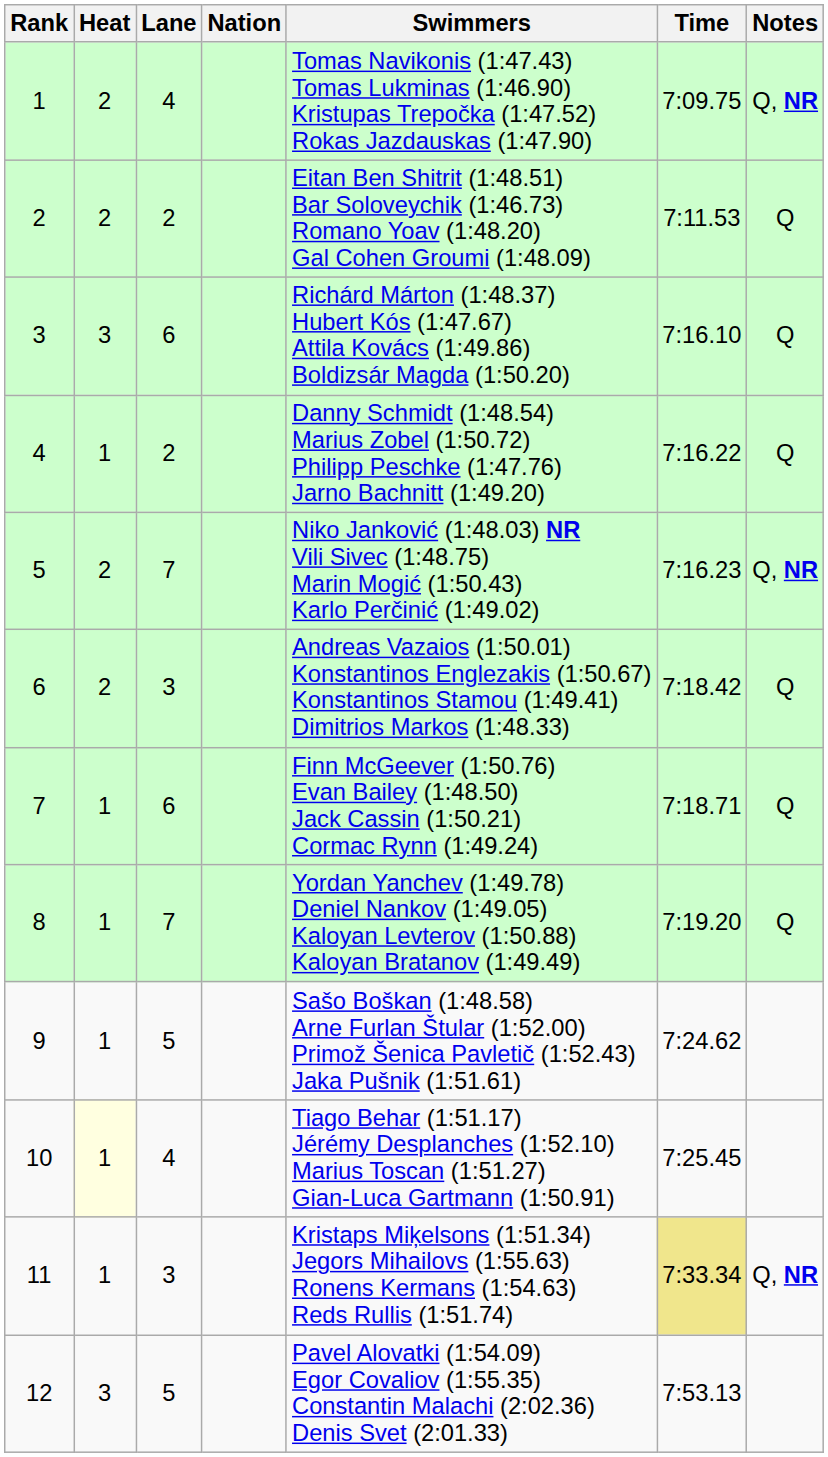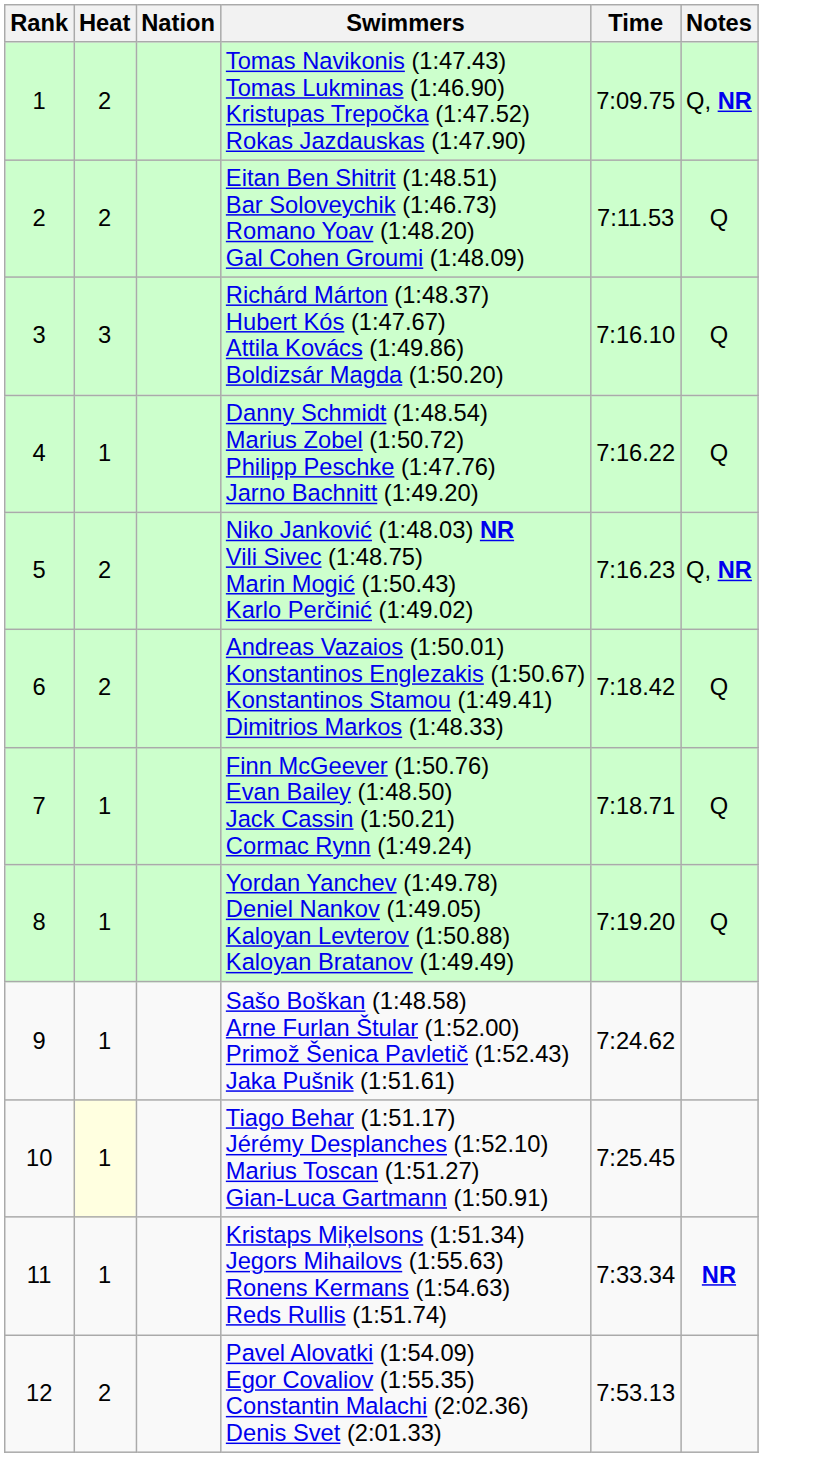 <table class="wikitable sortable" style="text-align:center">
 <tr>
 <th>Rank</th>
 <th>Heat</th>
-<th>Lane</th>
 <th>Nation</th>
 <th>Swimmers</th>
 <th>Time</th>
 <th>Notes</th>
 </tr>
 <tr bgcolor=ccffcc>
 <td>1</td>
 <td>2</td>
-<td>4</td>
 <td align=left></td>
 <td align=left><a href='#'>Tomas Navikonis</a> (1:47.43)<br><a href='#'>Tomas Lukminas</a> (1:46.90)<br><a href='#'>Kristupas Trepočka</a> (1:47.52)<br><a href='#'>Rokas Jazdauskas</a> (1:47.90)</td>
 <td>7:09.75</td>
 <td>Q, <strong><a href='#'>NR</a></strong></td>
 </tr>
 <tr bgcolor=ccffcc>
-<td>2</td>
 <td>2</td>
 <td>2</td>
 <td align=left></td>
 <td align=left><a href='#'>Eitan Ben Shitrit</a> (1:48.51)<br><a href='#'>Bar Soloveychik</a> (1:46.73)<br><a href='#'>Romano Yoav</a> (1:48.20)<br><a href='#'>Gal Cohen Groumi</a> (1:48.09)</td>
 <td>7:11.53</td>
 <td>Q</td>
 </tr>
 <tr bgcolor=ccffcc>
 <td>3</td>
 <td>3</td>
-<td>6</td>
 <td align=left></td>
 <td align=left><a href='#'>Richárd Márton</a> (1:48.37)<br><a href='#'>Hubert Kós</a> (1:47.67)<br><a href='#'>Attila Kovács</a> (1:49.86)<br><a href='#'>Boldizsár Magda</a> (1:50.20)</td>
 <td>7:16.10</td>
 <td>Q</td>
 </tr>
 <tr bgcolor=ccffcc>
 <td>4</td>
 <td>1</td>
-<td>2</td>
 <td align=left></td>
 <td align=left><a href='#'>Danny Schmidt</a> (1:48.54)<br><a href='#'>Marius Zobel</a> (1:50.72)<br><a href='#'>Philipp Peschke</a> (1:47.76)<br><a href='#'>Jarno Bachnitt</a> (1:49.20)</td>
 <td>7:16.22</td>
 <td>Q</td>
 </tr>
 <tr bgcolor=ccffcc>
 <td>5</td>
 <td>2</td>
-<td>7</td>
 <td align=left></td>
 <td align=left><a href='#'>Niko Janković</a> (1:48.03) <strong><a href='#'>NR</a></strong><br><a href='#'>Vili Sivec</a> (1:48.75)<br><a href='#'>Marin Mogić</a> (1:50.43)<br><a href='#'>Karlo Perčinić</a> (1:49.02)</td>
 <td>7:16.23</td>
 <td>Q, <strong><a href='#'>NR</a></strong></td>
 </tr>
 <tr bgcolor=ccffcc>
 <td>6</td>
 <td>2</td>
-<td>3</td>
 <td align=left></td>
 <td align=left><a href='#'>Andreas Vazaios</a> (1:50.01)<br><a href='#'>Konstantinos Englezakis</a> (1:50.67)<br><a href='#'>Konstantinos Stamou</a> (1:49.41)<br><a href='#'>Dimitrios Markos</a> (1:48.33)</td>
 <td>7:18.42</td>
 <td>Q</td>
 </tr>
 <tr bgcolor=ccffcc>
 <td>7</td>
 <td>1</td>
-<td>6</td>
 <td align=left></td>
 <td align=left><a href='#'>Finn McGeever</a> (1:50.76)<br><a href='#'>Evan Bailey</a> (1:48.50)<br><a href='#'>Jack Cassin</a> (1:50.21)<br><a href='#'>Cormac Rynn</a> (1:49.24)</td>
 <td>7:18.71</td>
 <td>Q</td>
 </tr>
 <tr bgcolor=ccffcc>
 <td>8</td>
 <td>1</td>
-<td>7</td>
 <td align=left></td>
 <td align=left><a href='#'>Yordan Yanchev</a> (1:49.78)<br><a href='#'>Deniel Nankov</a> (1:49.05)<br><a href='#'>Kaloyan Levterov</a> (1:50.88)<br><a href='#'>Kaloyan Bratanov</a> (1:49.49)</td>
 <td>7:19.20</td>
 <td>Q</td>
 </tr>
 <tr>
 <td>9</td>
 <td>1</td>
-<td>5</td>
 <td align=left></td>
 <td align=left><a href='#'>Sašo Boškan</a> (1:48.58) <br><a href='#'>Arne Furlan Štular</a> (1:52.00)<br><a href='#'>Primož Šenica Pavletič</a> (1:52.43)<br><a href='#'>Jaka Pušnik</a> (1:51.61)</td>
 <td>7:24.62</td>
 <td></td>
 </tr>
 <tr>
 <td>10</td>
 <td style="background: lightyellow;">1</td>
-<td>4</td>
 <td align=left></td>
 <td align=left><a href='#'>Tiago Behar</a> (1:51.17)<br><a href='#'>Jérémy Desplanches</a> (1:52.10)<br><a href='#'>Marius Toscan</a> (1:51.27)<br><a href='#'>Gian-Luca Gartmann</a> (1:50.91)</td>
 <td>7:25.45</td>
 <td></td>
 </tr>
 <tr>
 <td>11</td>
 <td>1</td>
-<td>3</td>
 <td align=left></td>
 <td align=left><a href='#'>Kristaps Miķelsons</a> (1:51.34)<br><a href='#'>Jegors Mihailovs</a> (1:55.63)<br><a href='#'>Ronens Kermans</a> (1:54.63)<br><a href='#'>Reds Rullis</a> (1:51.74)</td>
-<td style="background: khaki;">7:33.34</td>
-<td>Q, <strong><a href='#'>NR</a></strong></td>
+<td>7:33.34</td>
+<td><strong><a href='#'>NR</a></strong></td>
 </tr>
 <tr>
 <td>12</td>
-<td>3</td>
-<td>5</td>
+<td>2</td>
 <td align=left></td>
 <td align=left><a href='#'>Pavel Alovatki</a> (1:54.09)<br><a href='#'>Egor Covaliov</a> (1:55.35)<br><a href='#'>Constantin Malachi</a> (2:02.36)<br><a href='#'>Denis Svet</a> (2:01.33)</td>
 <td>7:53.13</td>
 <td></td>
 </tr>
 </table>
